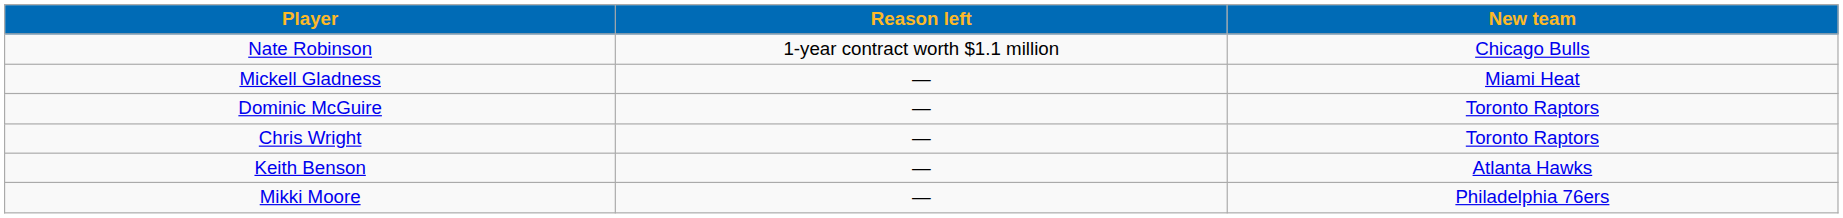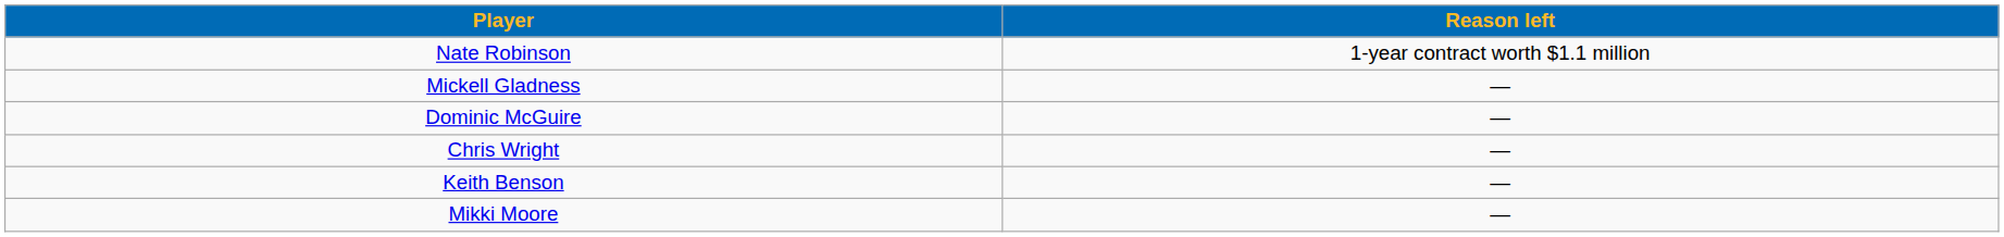 <table class="wikitable sortable sortable" style="text-align: center">
 <tr>
 <th style="background:#006bb6; color:#fdb927" width="10%">Player</th>
 <th style="background:#006bb6; color:#fdb927" width="10%">Reason left</th>
-<th style="background:#006bb6; color:#fdb927" width="10%">New team</th>
 </tr>
 <tr style="text-align: center">
 <td><a href='#'>Nate Robinson</a></td>
 <td>1-year contract worth $1.1 million</td>
-<td><a href='#'>Chicago Bulls</a></td>
 </tr>
 <tr style="text-align: center">
 <td><a href='#'>Mickell Gladness</a></td>
 <td>—</td>
-<td><a href='#'>Miami Heat</a></td>
 </tr>
 <tr style="text-align: center">
 <td><a href='#'>Dominic McGuire</a></td>
 <td>—</td>
-<td><a href='#'>Toronto Raptors</a></td>
 </tr>
 <tr style="text-align: center">
 <td><a href='#'>Chris Wright</a></td>
 <td>—</td>
-<td><a href='#'>Toronto Raptors</a></td>
 </tr>
 <tr style="text-align: center">
 <td><a href='#'>Keith Benson</a></td>
 <td>—</td>
-<td><a href='#'>Atlanta Hawks</a></td>
 </tr>
 <tr style="text-align: center">
 <td><a href='#'>Mikki Moore</a></td>
 <td>—</td>
-<td><a href='#'>Philadelphia 76ers</a></td>
 </tr>
 </table>
